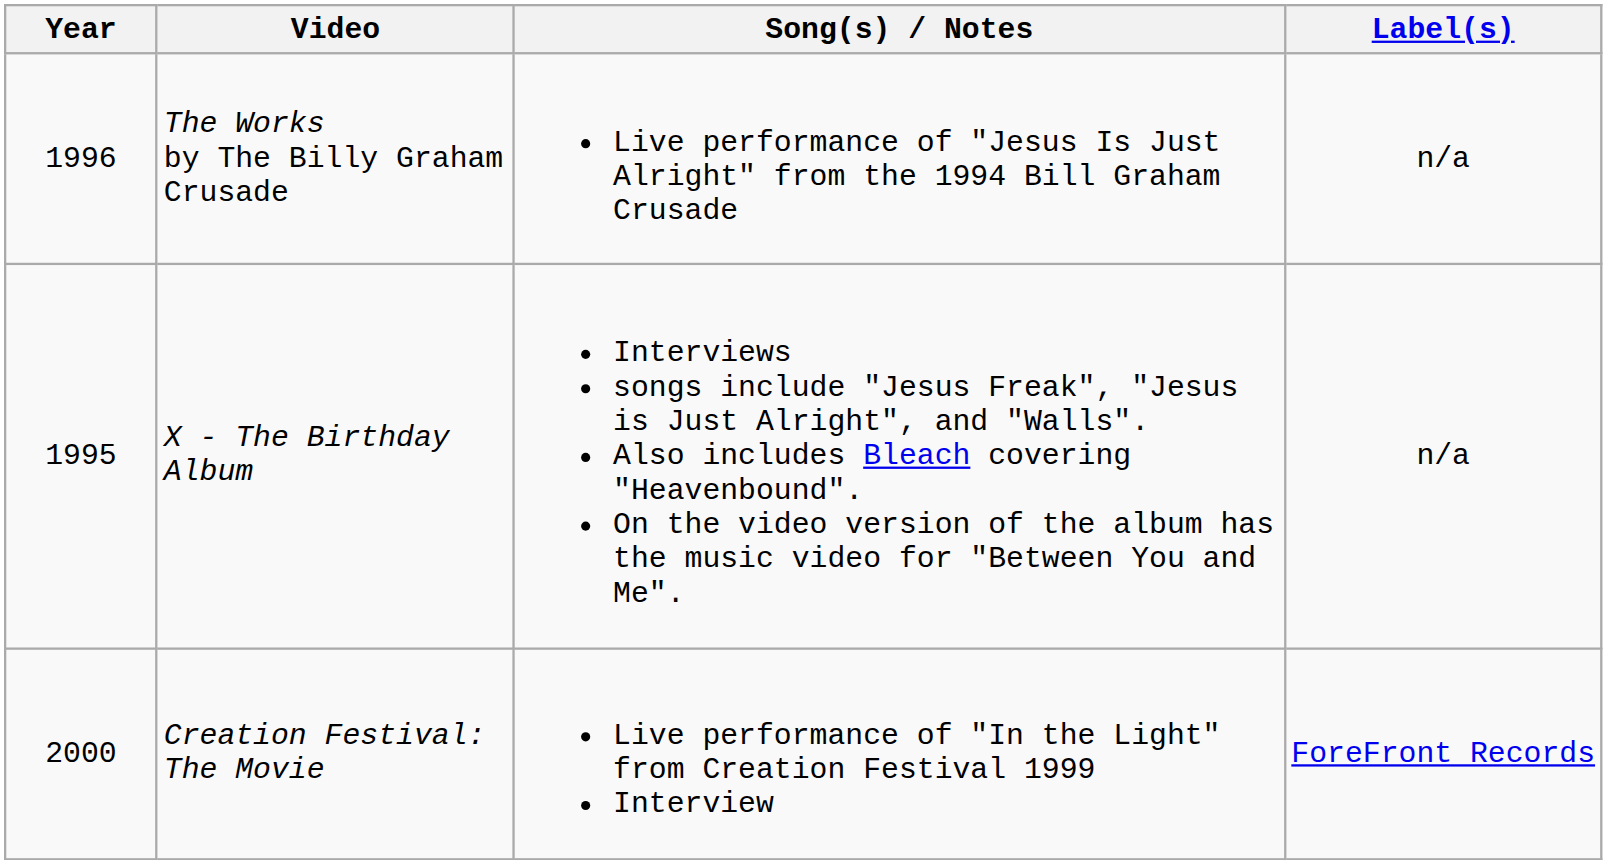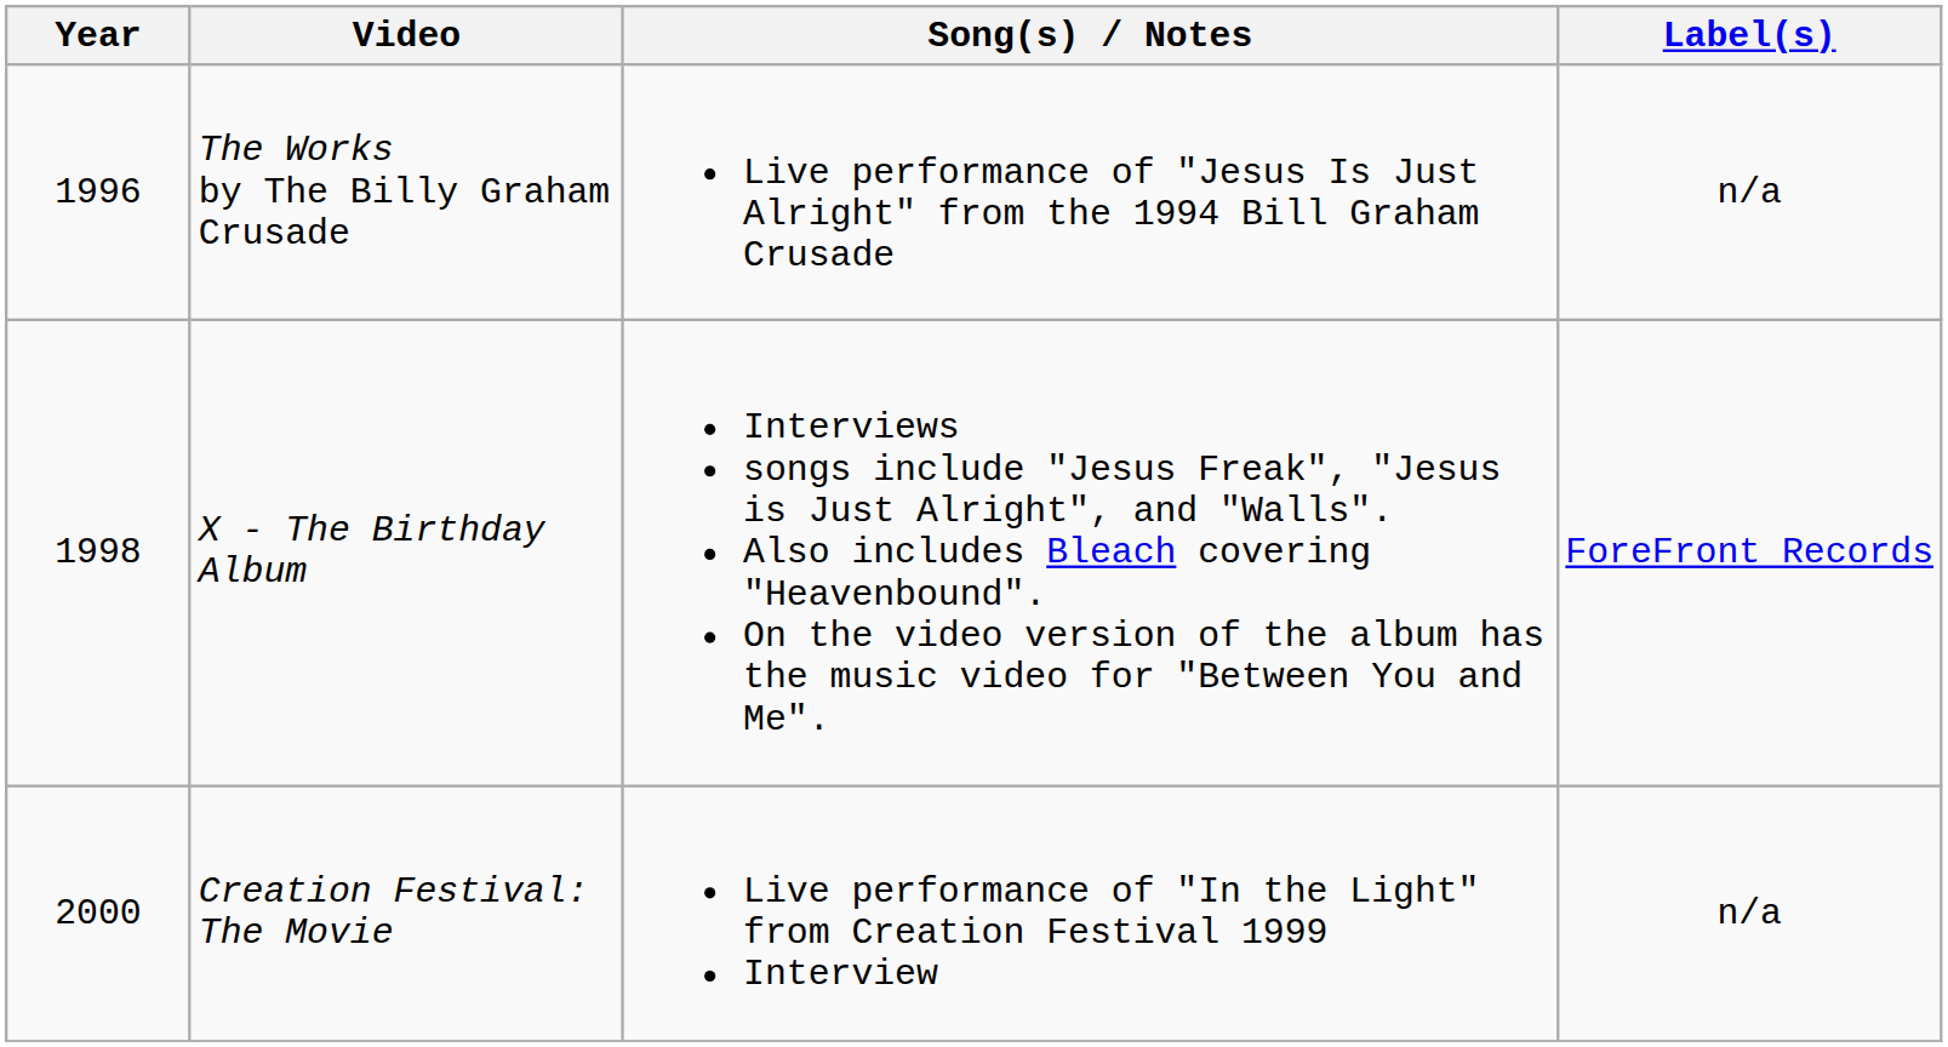 <table class="wikitable">
 <tr>
 <th>Year</th>
 <th>Video</th>
 <th>Song(s) / Notes</th>
 <th><a href='#'>Label(s)</a></th>
 </tr>
 <tr>
 <td align="center" width=60>1996</td>
 <td align="left" width = 150><em>The Works</em><br>by The Billy Graham Crusade</td>
 <td align="left" width=330><br><ul><li>Live performance of "Jesus Is Just Alright" from the 1994 Bill Graham Crusade</li></ul></td>
 <td align="center">n/a</td>
 </tr>
 <tr>
-<td align="center">1995</td>
+<td align="center">1998</td>
 <td align="left"><em>X - The Birthday Album</em></td>
 <td align="left"><br><ul><li>Interviews</li><li>songs include "Jesus Freak", "Jesus is Just Alright", and "Walls".</li><li>Also includes <a href='#'>Bleach</a> covering "Heavenbound".</li><li>On the video version of the album has the music video for "Between You and Me".</li></ul></td>
-<td align="center">n/a</td>
+<td align="center"><a href='#'>ForeFront Records</a></td>
 </tr>
 <tr>
 <td align="center">2000</td>
 <td align="left"><em>Creation Festival: The Movie</em></td>
 <td align="left"><br><ul><li>Live performance of "In the Light" from Creation Festival 1999</li><li>Interview</li></ul></td>
-<td align="center"><a href='#'>ForeFront Records</a></td>
+<td align="center">n/a</td>
 </tr>
 </table>
